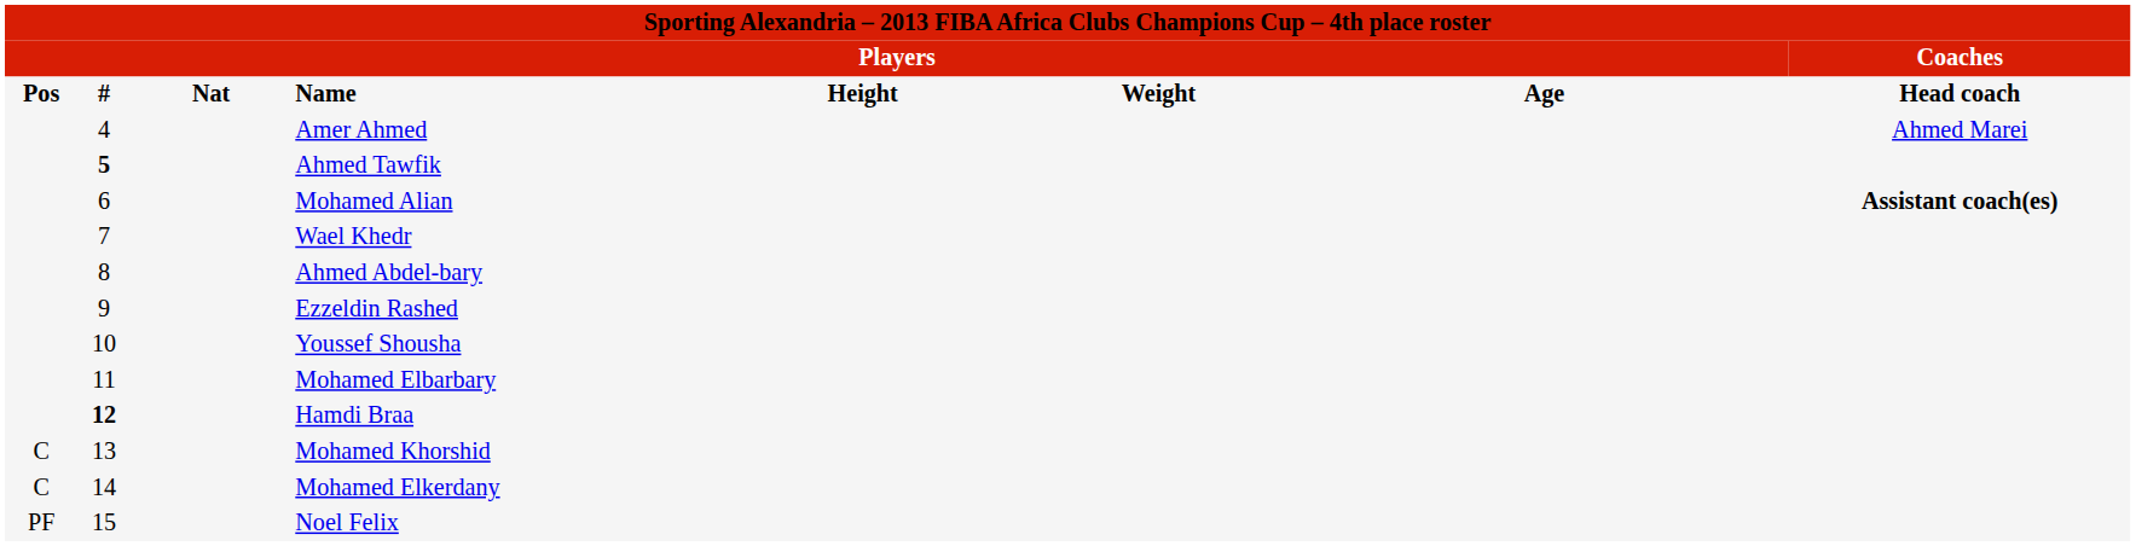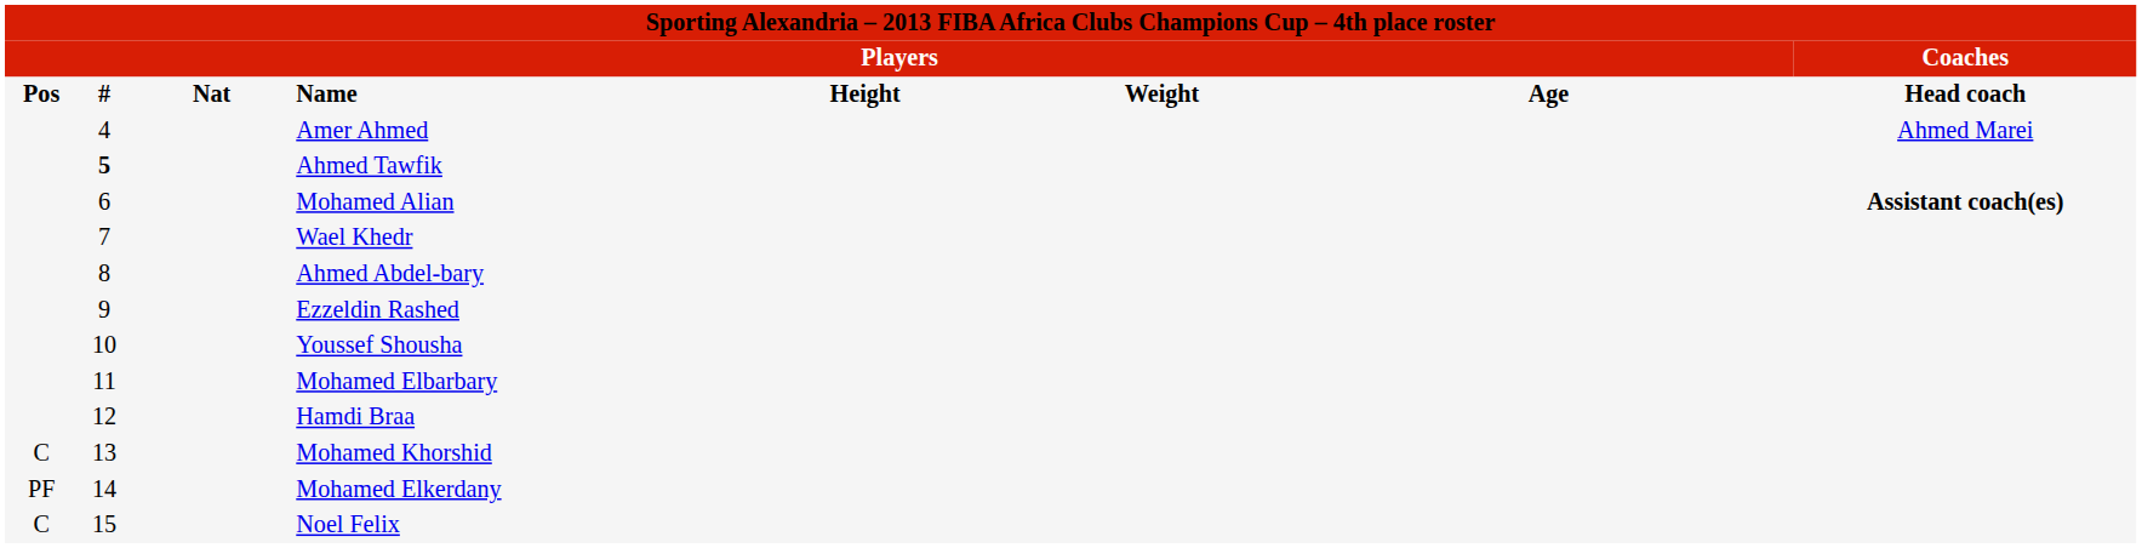 <table border=0 cellpadding=2 cellspacing=0  |- bgcolor=#f5f5f5 style="text-align:center; font-size:85%;" width=75%>
 <tr>
 <td colspan="8" style="background: #d81e05; color: black"><strong>Sporting Alexandria – 2013 FIBA Africa Clubs Champions Cup – 4th place roster</strong></td>
 </tr>
 <tr>
 <td colspan="7" style="background: #d81e05; color: white"><strong>Players</strong></td>
 <td style="background: #d81e05; color: white"><strong>Coaches</strong></td>
 </tr>
 <tr style="background=#f5f5f5; color: black">
 <th width=5px>Pos</th>
 <th width=5px>#</th>
 <th width=50px>Nat</th>
 <th width=135px align=left>Name</th>
 <th width=100px>Height</th>
 <th width=90px>Weight</th>
 <th width=160px>Age</th>
 <th width=110px>Head coach</th>
 </tr>
 <tr>
 <td></td>
 <td>4</td>
 <td></td>
 <td align=left><a href='#'>Amer Ahmed</a></td>
 <td></td>
 <td></td>
 <td></td>
 <td> <a href='#'>Ahmed Marei</a></td>
 </tr>
 <tr>
 <td></td>
 <td><strong>5</strong></td>
 <td></td>
 <td align=left><a href='#'>Ahmed Tawfik</a></td>
 <td></td>
 <td></td>
 <td><span></span></td>
 <td></td>
 </tr>
 <tr>
 <td></td>
 <td>6</td>
 <td></td>
 <td align=left><a href='#'>Mohamed Alian</a></td>
 <td><span></span></td>
 <td></td>
 <td><span></span></td>
 <td><strong>Assistant coach(es)</strong></td>
 </tr>
 <tr>
 <td></td>
 <td>7</td>
 <td></td>
 <td align=left><a href='#'>Wael Khedr</a></td>
 <td><span></span></td>
 <td></td>
 <td><span></span></td>
 <td></td>
 </tr>
 <tr>
 <td></td>
 <td>8</td>
 <td></td>
 <td align=left><a href='#'>Ahmed Abdel-bary</a></td>
 <td><span></span></td>
 <td></td>
 <td><span></span></td>
 <td></td>
 </tr>
 <tr>
 <td></td>
 <td>9</td>
 <td></td>
 <td align=left><a href='#'>Ezzeldin Rashed</a></td>
 <td></td>
 <td></td>
 <td></td>
 <td></td>
 </tr>
 <tr>
 <td></td>
 <td>10</td>
 <td></td>
 <td align=left><a href='#'>Youssef Shousha</a></td>
 <td><span></span></td>
 <td></td>
 <td><span></span></td>
 <td></td>
 </tr>
 <tr>
 <td></td>
 <td>11</td>
 <td></td>
 <td align=left><a href='#'>Mohamed Elbarbary</a></td>
 <td></td>
 <td></td>
 <td></td>
 <td></td>
 </tr>
 <tr>
 <td></td>
-<td><strong>12</strong></td>
+<td>12</td>
 <td></td>
 <td align=left><a href='#'>Hamdi Braa</a></td>
 <td><span></span></td>
 <td><span></span></td>
 <td><span></span></td>
 <td></td>
 </tr>
 <tr>
 <td>C</td>
 <td>13</td>
 <td></td>
 <td align=left><a href='#'>Mohamed Khorshid</a></td>
 <td><span></span></td>
 <td><span></span></td>
 <td><span></span></td>
 <td></td>
 </tr>
 <tr>
-<td>C</td>
+<td>PF</td>
 <td>14</td>
 <td></td>
 <td align=left><a href='#'>Mohamed Elkerdany</a></td>
 <td></td>
 <td></td>
 <td><span></span></td>
 <td></td>
 </tr>
 <tr>
-<td>PF</td>
+<td>C</td>
 <td>15</td>
 <td></td>
 <td align=left><a href='#'>Noel Felix</a></td>
 <td><span></span></td>
 <td><span></span></td>
 <td><span></span></td>
 <td></td>
 </tr>
 </table>
